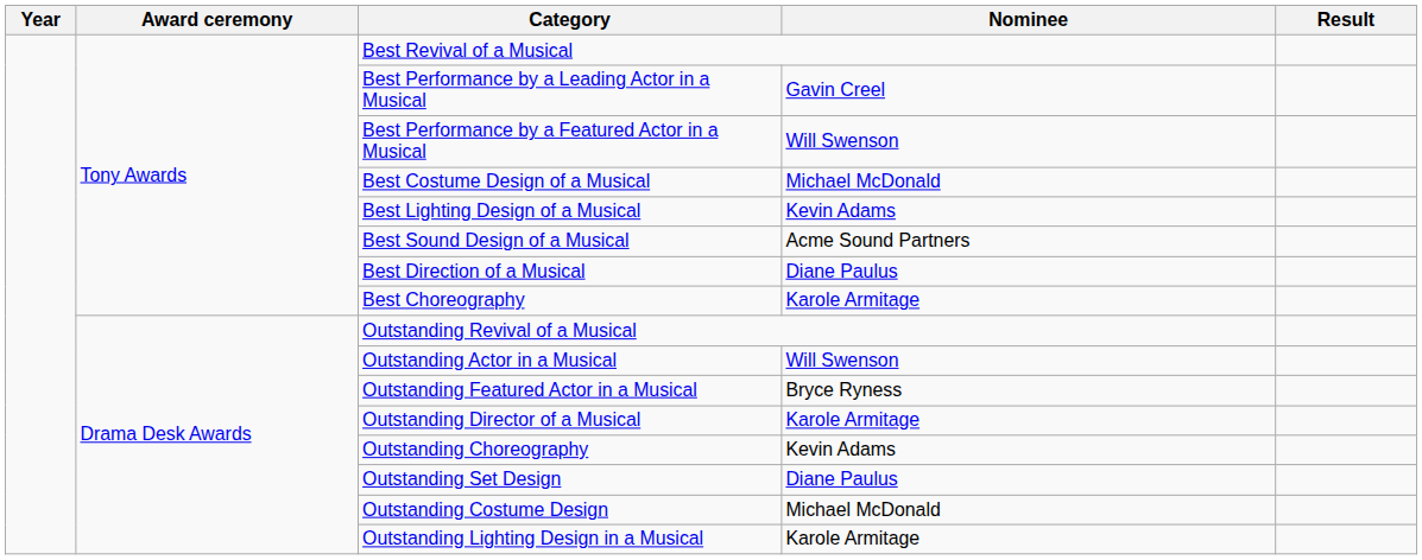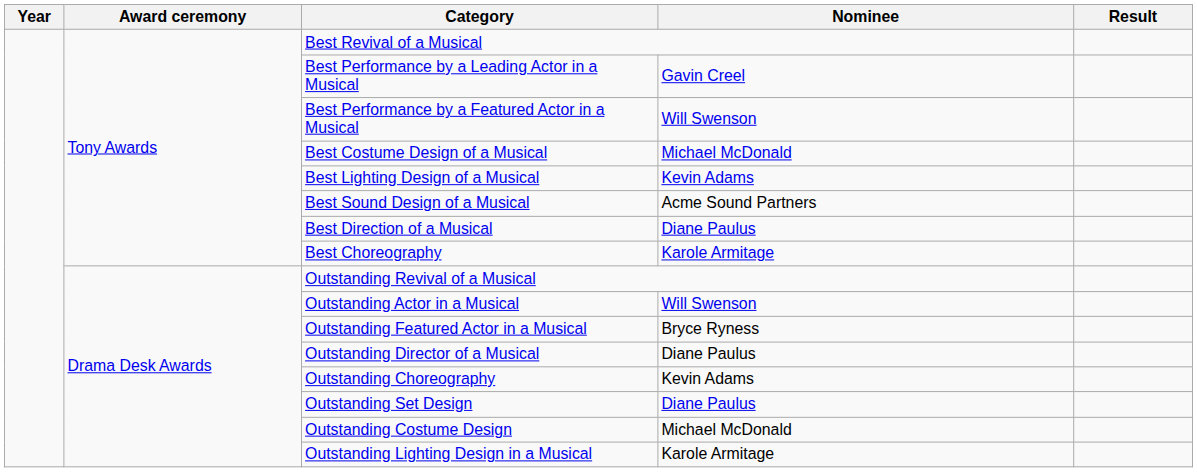 <table class="wikitable" width="95%">
 <tr>
 <th width="5%">Year</th>
 <th width="20%">Award ceremony</th>
 <th width="30%">Category</th>
 <th width="35%">Nominee</th>
 <th width="10%">Result</th>
 </tr>
 <tr>
 <td rowspan="16"></td>
 <td rowspan="8"><a href='#'>Tony Awards</a></td>
 <td colspan="2"><a href='#'>Best Revival of a Musical</a></td>
 <td></td>
 </tr>
 <tr>
 <td><a href='#'>Best Performance by a Leading Actor in a Musical</a></td>
 <td><a href='#'>Gavin Creel</a></td>
 <td></td>
 </tr>
 <tr>
 <td><a href='#'>Best Performance by a Featured Actor in a Musical</a></td>
 <td><a href='#'>Will Swenson</a></td>
 <td></td>
 </tr>
 <tr>
 <td><a href='#'>Best Costume Design of a Musical</a></td>
 <td><a href='#'>Michael McDonald</a></td>
 <td></td>
 </tr>
 <tr>
 <td><a href='#'>Best Lighting Design of a Musical</a></td>
 <td><a href='#'>Kevin Adams</a></td>
 <td></td>
 </tr>
 <tr>
 <td><a href='#'>Best Sound Design of a Musical</a></td>
 <td>Acme Sound Partners</td>
 <td></td>
 </tr>
 <tr>
 <td><a href='#'>Best Direction of a Musical</a></td>
 <td><a href='#'>Diane Paulus</a></td>
 <td></td>
 </tr>
 <tr>
 <td><a href='#'>Best Choreography</a></td>
 <td><a href='#'>Karole Armitage</a></td>
 <td></td>
 </tr>
 <tr>
 <td rowspan="8"><a href='#'>Drama Desk Awards</a></td>
 <td colspan="2"><a href='#'>Outstanding Revival of a Musical</a></td>
 <td></td>
 </tr>
 <tr>
 <td><a href='#'>Outstanding Actor in a Musical</a></td>
 <td><a href='#'>Will Swenson</a></td>
 <td></td>
 </tr>
 <tr>
 <td><a href='#'>Outstanding Featured Actor in a Musical</a></td>
 <td>Bryce Ryness</td>
 <td></td>
 </tr>
 <tr>
 <td><a href='#'>Outstanding Director of a Musical</a></td>
-<td><a href='#'>Karole Armitage</a></td>
+<td>Diane Paulus</td>
 <td></td>
 </tr>
 <tr>
 <td><a href='#'>Outstanding Choreography</a></td>
 <td>Kevin Adams</td>
 <td></td>
 </tr>
 <tr>
 <td><a href='#'>Outstanding Set Design</a></td>
 <td><a href='#'>Diane Paulus</a></td>
 <td></td>
 </tr>
 <tr>
 <td><a href='#'>Outstanding Costume Design</a></td>
 <td>Michael McDonald</td>
 <td></td>
 </tr>
 <tr>
 <td><a href='#'>Outstanding Lighting Design in a Musical</a></td>
 <td>Karole Armitage</td>
 <td></td>
 </tr>
 </table>
